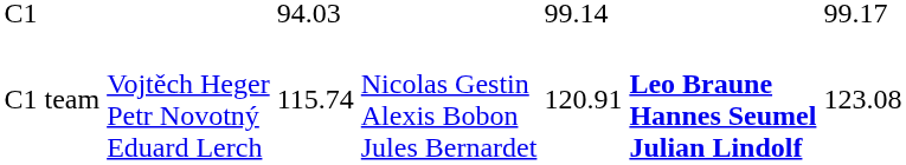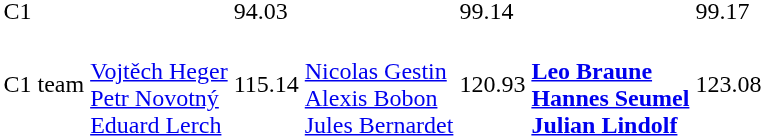 <table>
 <tr>
 <td>C1</td>
 <td></td>
 <td>94.03</td>
 <td></td>
 <td>99.14</td>
 <td></td>
 <td>99.17</td>
 </tr>
 <tr>
 <td>C1 team</td>
 <td><br><a href='#'>Vojtěch Heger</a><br><a href='#'>Petr Novotný</a><br><a href='#'>Eduard Lerch</a></td>
-<td>115.74</td>
+<td>115.14</td>
 <td><br><a href='#'>Nicolas Gestin</a><br><a href='#'>Alexis Bobon</a><br><a href='#'>Jules Bernardet</a></td>
-<td>120.91</td>
+<td>120.93</td>
 <td><strong><br><a href='#'>Leo Braune</a><br><a href='#'>Hannes Seumel</a><br><a href='#'>Julian Lindolf</a></strong></td>
 <td>123.08</td>
 </tr>
 </table>
